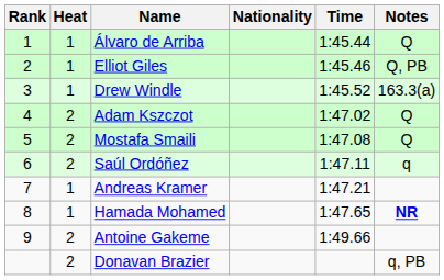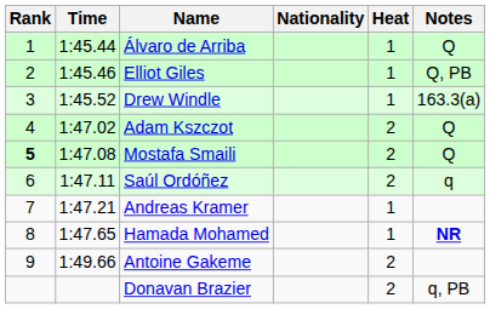 <table class="wikitable sortable" style="text-align:center">
 <tr>
 <th>Rank</th>
-<th>Heat</th>
+<th>Time</th>
 <th>Name</th>
 <th>Nationality</th>
-<th>Time</th>
+<th>Heat</th>
 <th>Notes</th>
 </tr>
 <tr bgcolor=ccffcc>
 <td>1</td>
-<td>1</td>
+<td>1:45.44</td>
 <td align=left><a href='#'>Álvaro de Arriba</a></td>
 <td align=left></td>
-<td>1:45.44</td>
+<td>1</td>
 <td>Q</td>
 </tr>
 <tr bgcolor=ccffcc>
 <td>2</td>
-<td>1</td>
+<td>1:45.46</td>
 <td align=left><a href='#'>Elliot Giles</a></td>
 <td align=left></td>
-<td>1:45.46</td>
+<td>1</td>
 <td>Q, PB</td>
 </tr>
 <tr bgcolor=ddffdd>
 <td>3</td>
-<td>1</td>
+<td>1:45.52</td>
 <td align=left><a href='#'>Drew Windle</a></td>
 <td align=left></td>
-<td>1:45.52</td>
+<td>1</td>
 <td>163.3(a)</td>
 </tr>
 <tr bgcolor=ccffcc>
 <td>4</td>
-<td>2</td>
+<td>1:47.02</td>
 <td align=left><a href='#'>Adam Kszczot</a></td>
 <td align=left></td>
-<td>1:47.02</td>
+<td>2</td>
 <td>Q</td>
 </tr>
 <tr bgcolor=ccffcc>
-<td>5</td>
-<td>2</td>
+<td><strong>5</strong></td>
+<td>1:47.08</td>
 <td align=left><a href='#'>Mostafa Smaili</a></td>
 <td align=left></td>
-<td>1:47.08</td>
+<td>2</td>
 <td>Q</td>
 </tr>
 <tr bgcolor=ddffdd>
 <td>6</td>
-<td>2</td>
+<td>1:47.11</td>
 <td align=left><a href='#'>Saúl Ordóñez</a></td>
 <td align=left></td>
-<td>1:47.11</td>
+<td>2</td>
 <td>q</td>
 </tr>
 <tr>
 <td>7</td>
-<td>1</td>
+<td>1:47.21</td>
 <td align=left><a href='#'>Andreas Kramer</a></td>
 <td align=left></td>
-<td>1:47.21</td>
+<td>1</td>
 <td></td>
 </tr>
 <tr>
 <td>8</td>
-<td>1</td>
+<td>1:47.65</td>
 <td align=left><a href='#'>Hamada Mohamed</a></td>
 <td align=left></td>
-<td>1:47.65</td>
+<td>1</td>
 <td><strong><a href='#'>NR</a></strong></td>
 </tr>
 <tr>
 <td>9</td>
-<td>2</td>
+<td>1:49.66</td>
 <td align=left><a href='#'>Antoine Gakeme</a></td>
 <td align=left></td>
-<td>1:49.66</td>
+<td>2</td>
 <td></td>
 </tr>
 <tr>
 <td></td>
-<td>2</td>
+<td></td>
 <td align=left><a href='#'>Donavan Brazier</a></td>
 <td align=left></td>
-<td></td>
+<td>2</td>
 <td>q, PB</td>
 </tr>
 </table>
